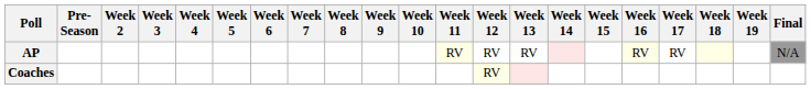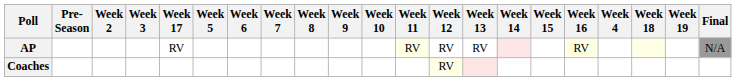 <table class="wikitable" style="white-space:nowrap;font-size:90%">
 <tr>
 <th>Poll</th>
 <th>Pre-<br>Season</th>
 <th>Week<br>2</th>
 <th>Week<br>3</th>
-<th>Week<br>4</th>
+<th>Week<br>17</th>
 <th>Week<br>5</th>
 <th>Week<br>6</th>
 <th>Week<br>7</th>
 <th>Week<br>8</th>
 <th>Week<br>9</th>
 <th>Week<br>10</th>
 <th>Week<br>11</th>
 <th>Week<br>12</th>
 <th>Week<br>13</th>
 <th>Week<br>14</th>
 <th>Week<br>15</th>
 <th>Week<br>16</th>
-<th>Week<br>17</th>
+<th>Week<br>4</th>
 <th>Week<br>18</th>
 <th>Week<br>19</th>
 <th>Final</th>
 </tr>
 <tr style="text-align:center;">
 <th>AP</th>
 <td style="background:#FFF;"></td>
 <td style="background:#FFF;"></td>
 <td style="background:#FFF;"></td>
-<td style="background:#FFF;"></td>
+<td style="background:#FFF;">RV</td>
 <td style="background:#FFF;"></td>
 <td style="background:#FFF;"></td>
 <td style="background:#FFF;"></td>
 <td style="background:#FFF;"></td>
 <td style="background:#FFF;"></td>
 <td style="background:#FFF;"></td>
 <td style="background:#FFFFE6;">RV</td>
 <td style="background:#FFF;">RV</td>
 <td style="background:#FFF;">RV</td>
 <td style="background:#FFE6E6;"></td>
 <td style="background:#FFF;"></td>
 <td style="background:#FFFFE6;">RV</td>
-<td style="background:#FFF;">RV</td>
+<td style="background:#FFF;"></td>
 <td style="background:#FFFFE6;"></td>
 <td style="background:#FFF;"></td>
 <td style="background:#999;">N/A</td>
 </tr>
 <tr style="text-align:center;">
 <th>Coaches</th>
 <td style="background:#FFF;"></td>
 <td style="background:#FFF;"></td>
 <td style="background:#FFF;"></td>
 <td style="background:#FFF;"></td>
 <td style="background:#FFF;"></td>
 <td style="background:#FFF;"></td>
 <td style="background:#FFF;"></td>
 <td style="background:#FFF;"></td>
 <td style="background:#FFF;"></td>
 <td style="background:#FFF;"></td>
 <td style="background:#FFF;"></td>
 <td style="background:#FFFFE6;">RV</td>
 <td style="background:#FFE6E6;"></td>
 <td style="background:#FFF;"></td>
 <td style="background:#FFF;"></td>
 <td style="background:#FFF;"></td>
 <td style="background:#FFF;"></td>
 <td style="background:#FFF;"></td>
 <td style="background:#FFF;"></td>
 <td style="background:#FFF;"></td>
 </tr>
 </table>
